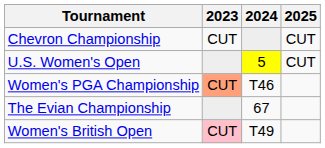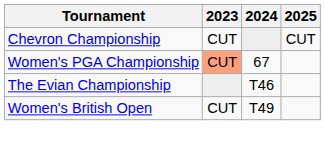 <table class="wikitable" style="font-size:95%;text-align:center;">
 <tr>
 <th>Tournament</th>
 <th>2023</th>
 <th>2024</th>
 <th>2025</th>
 </tr>
 <tr>
 <td align=left><a href='#'>Chevron Championship</a></td>
 <td>CUT</td>
 <td style="background:#eeeeee;"></td>
 <td>CUT</td>
 </tr>
 <tr>
-<td align=left><a href='#'>U.S. Women's Open</a></td>
-<td style="background:#eeeeee;"></td>
-<td style="background:yellow;">5</td>
-<td>CUT</td>
-</tr>
-<tr>
 <td align=left><a href='#'>Women's PGA Championship</a></td>
 <td style="background: lightsalmon;">CUT</td>
-<td>T46</td>
+<td>67</td>
 <td></td>
 </tr>
 <tr>
 <td align=left><a href='#'>The Evian Championship</a></td>
 <td style="background:#eeeeee;"></td>
-<td>67</td>
+<td>T46</td>
 <td></td>
 </tr>
 <tr>
 <td align=left><a href='#'>Women's British Open</a></td>
-<td style="background: pink;">CUT</td>
+<td>CUT</td>
 <td>T49</td>
 <td></td>
 </tr>
 </table>
